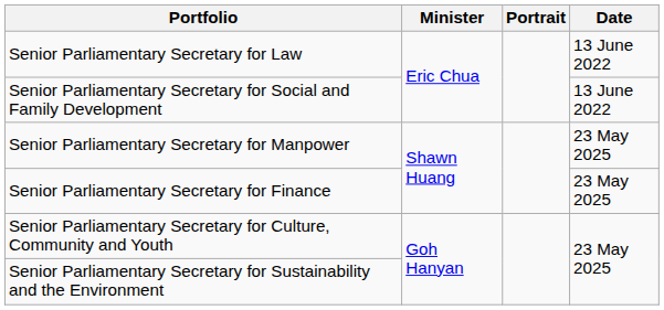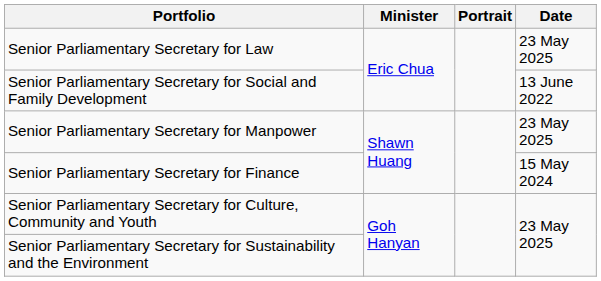 <table class="wikitable" style="margin: 1em auto 1em auto">
 <tr>
 <th>Portfolio</th>
 <th>Minister</th>
 <th>Portrait</th>
 <th>Date</th>
 </tr>
 <tr>
 <td>Senior Parliamentary Secretary for Law</td>
 <td rowspan="2"><a href='#'>Eric Chua</a></td>
 <td rowspan="2"></td>
-<td>13 June 2022</td>
+<td>23 May 2025</td>
 </tr>
 <tr>
 <td>Senior Parliamentary Secretary for Social and Family Development</td>
 <td>13 June 2022</td>
 </tr>
 <tr>
 <td>Senior Parliamentary Secretary for Manpower</td>
 <td rowspan="2"><a href='#'>Shawn Huang</a></td>
 <td rowspan="2"></td>
 <td>23 May 2025</td>
 </tr>
 <tr>
 <td>Senior Parliamentary Secretary for Finance</td>
-<td>23 May 2025</td>
+<td>15 May 2024</td>
 </tr>
 <tr>
 <td>Senior Parliamentary Secretary for Culture, Community and Youth</td>
 <td rowspan="2"><a href='#'>Goh Hanyan</a></td>
 <td rowspan="2"></td>
 <td rowspan="2">23 May 2025</td>
 </tr>
 <tr>
 <td>Senior Parliamentary Secretary for Sustainability and the Environment</td>
 </tr>
 </table>
